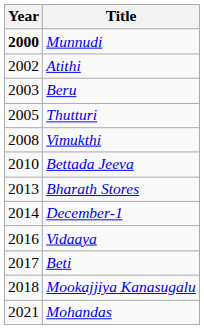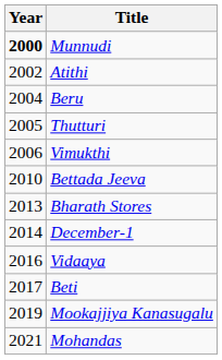 <table class="wikitable sortable">
 <tr>
 <th>Year</th>
 <th>Title</th>
 </tr>
 <tr>
 <td><strong>2000</strong></td>
 <td><em><a href='#'>Munnudi</a></em></td>
 </tr>
 <tr>
 <td>2002</td>
 <td><em><a href='#'>Atithi</a></em></td>
 </tr>
 <tr>
-<td>2003</td>
+<td>2004</td>
 <td><em><a href='#'>Beru</a></em></td>
 </tr>
 <tr>
 <td>2005</td>
 <td><em><a href='#'>Thutturi</a></em></td>
 </tr>
 <tr>
-<td>2008</td>
+<td>2006</td>
 <td><em><a href='#'>Vimukthi</a></em></td>
 </tr>
 <tr>
 <td>2010</td>
 <td><em><a href='#'>Bettada Jeeva</a></em></td>
 </tr>
 <tr>
 <td>2013</td>
 <td><em><a href='#'>Bharath Stores</a></em></td>
 </tr>
 <tr>
 <td>2014</td>
 <td><em><a href='#'>December-1</a></em></td>
 </tr>
 <tr>
 <td>2016</td>
 <td><em><a href='#'>Vidaaya</a></em></td>
 </tr>
 <tr>
 <td>2017</td>
 <td><em><a href='#'>Beti</a></em></td>
 </tr>
 <tr>
-<td>2018</td>
+<td>2019</td>
 <td><em><a href='#'>Mookajjiya Kanasugalu</a></em></td>
 </tr>
 <tr>
 <td>2021</td>
 <td><em><a href='#'>Mohandas</a></em></td>
 </tr>
 </table>
